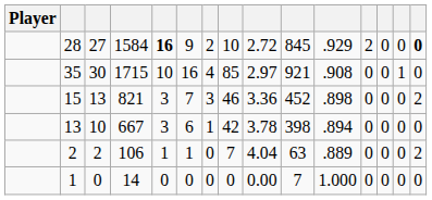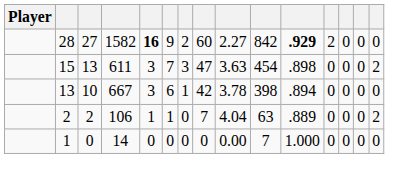 <table class="wikitable sortable" style="text-align:center;">
 <tr>
 <th>Player</th>
 <th></th>
 <th></th>
 <th></th>
 <th></th>
 <th></th>
 <th></th>
 <th></th>
 <th></th>
 <th></th>
 <th></th>
 <th></th>
 <th></th>
 <th></th>
 <th></th>
 </tr>
 <tr>
 <td></td>
 <td>28</td>
 <td>27</td>
-<td>1584</td>
+<td>1582</td>
 <td><strong>16</strong></td>
 <td>9</td>
 <td>2</td>
-<td>10</td>
-<td>2.72</td>
-<td>845</td>
-<td>.929</td>
+<td>60</td>
+<td>2.27</td>
+<td>842</td>
+<td><strong>.929</strong></td>
 <td>2</td>
 <td>0</td>
 <td>0</td>
-<td><strong>0</strong></td>
-</tr>
-<tr>
-<td></td>
-<td>35</td>
-<td>30</td>
-<td>1715</td>
-<td>10</td>
-<td>16</td>
-<td>4</td>
-<td>85</td>
-<td>2.97</td>
-<td>921</td>
-<td>.908</td>
-<td>0</td>
-<td>0</td>
-<td>1</td>
 <td>0</td>
 </tr>
 <tr>
 <td></td>
 <td>15</td>
 <td>13</td>
-<td>821</td>
+<td>611</td>
 <td>3</td>
 <td>7</td>
 <td>3</td>
-<td>46</td>
-<td>3.36</td>
-<td>452</td>
+<td>47</td>
+<td>3.63</td>
+<td>454</td>
 <td>.898</td>
 <td>0</td>
 <td>0</td>
 <td>0</td>
 <td>2</td>
 </tr>
 <tr>
 <td></td>
 <td>13</td>
 <td>10</td>
 <td>667</td>
 <td>3</td>
 <td>6</td>
 <td>1</td>
 <td>42</td>
 <td>3.78</td>
 <td>398</td>
 <td>.894</td>
 <td>0</td>
 <td>0</td>
 <td>0</td>
 <td>0</td>
 </tr>
 <tr>
 <td></td>
 <td>2</td>
 <td>2</td>
 <td>106</td>
 <td>1</td>
 <td>1</td>
 <td>0</td>
 <td>7</td>
 <td>4.04</td>
 <td>63</td>
 <td>.889</td>
 <td>0</td>
 <td>0</td>
 <td>0</td>
 <td>2</td>
 </tr>
 <tr>
 <td></td>
 <td>1</td>
 <td>0</td>
 <td>14</td>
 <td>0</td>
 <td>0</td>
 <td>0</td>
 <td>0</td>
 <td>0.00</td>
 <td>7</td>
 <td>1.000</td>
 <td>0</td>
 <td>0</td>
 <td>0</td>
 <td>0</td>
 </tr>
 </table>
